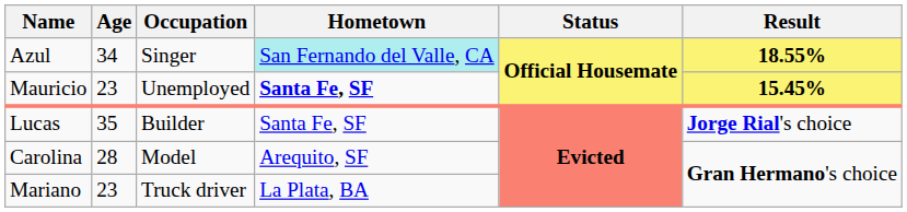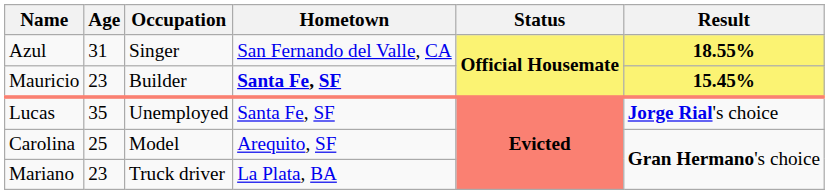 <table class="wikitable sortable">
 <tr>
 <th>Name</th>
 <th>Age</th>
 <th>Occupation</th>
 <th>Hometown</th>
 <th>Status</th>
 <th>Result</th>
 </tr>
 <tr>
 <td>Azul</td>
-<td>34</td>
+<td>31</td>
 <td>Singer</td>
-<td style="background: paleturquoise;"><a href='#'>San Fernando del Valle</a>, <a href='#'>CA</a></td>
+<td><a href='#'>San Fernando del Valle</a>, <a href='#'>CA</a></td>
 <td rowspan="2" align="center" style="background:#FBF373;"><strong>Official Housemate</strong></td>
 <td align="center" style="background:#FBF373;"><strong>18.55%</strong></td>
 </tr>
 <tr style="border-bottom:3px solid salmon;">
 <td>Mauricio</td>
 <td>23</td>
-<td>Unemployed</td>
+<td>Builder</td>
 <td><strong><a href='#'>Santa Fe</a>, <a href='#'>SF</a></strong></td>
 <td align="center" style="background:#FBF373;"><strong>15.45%</strong></td>
 </tr>
 <tr>
 <td>Lucas</td>
 <td>35</td>
-<td>Builder</td>
+<td>Unemployed</td>
 <td><a href='#'>Santa Fe</a>, <a href='#'>SF</a></td>
 <td rowspan="3" align="center" style="background:salmon;"><strong>Evicted</strong></td>
 <td><strong><a href='#'>Jorge Rial</a></strong>'s choice</td>
 </tr>
 <tr>
 <td>Carolina</td>
-<td>28</td>
+<td>25</td>
 <td>Model</td>
 <td><a href='#'>Arequito</a>, <a href='#'>SF</a></td>
 <td rowspan="2"><strong>Gran Hermano</strong>'s choice</td>
 </tr>
 <tr>
 <td>Mariano</td>
 <td>23</td>
 <td>Truck driver</td>
 <td><a href='#'>La Plata</a>, <a href='#'>BA</a></td>
 </tr>
 </table>
